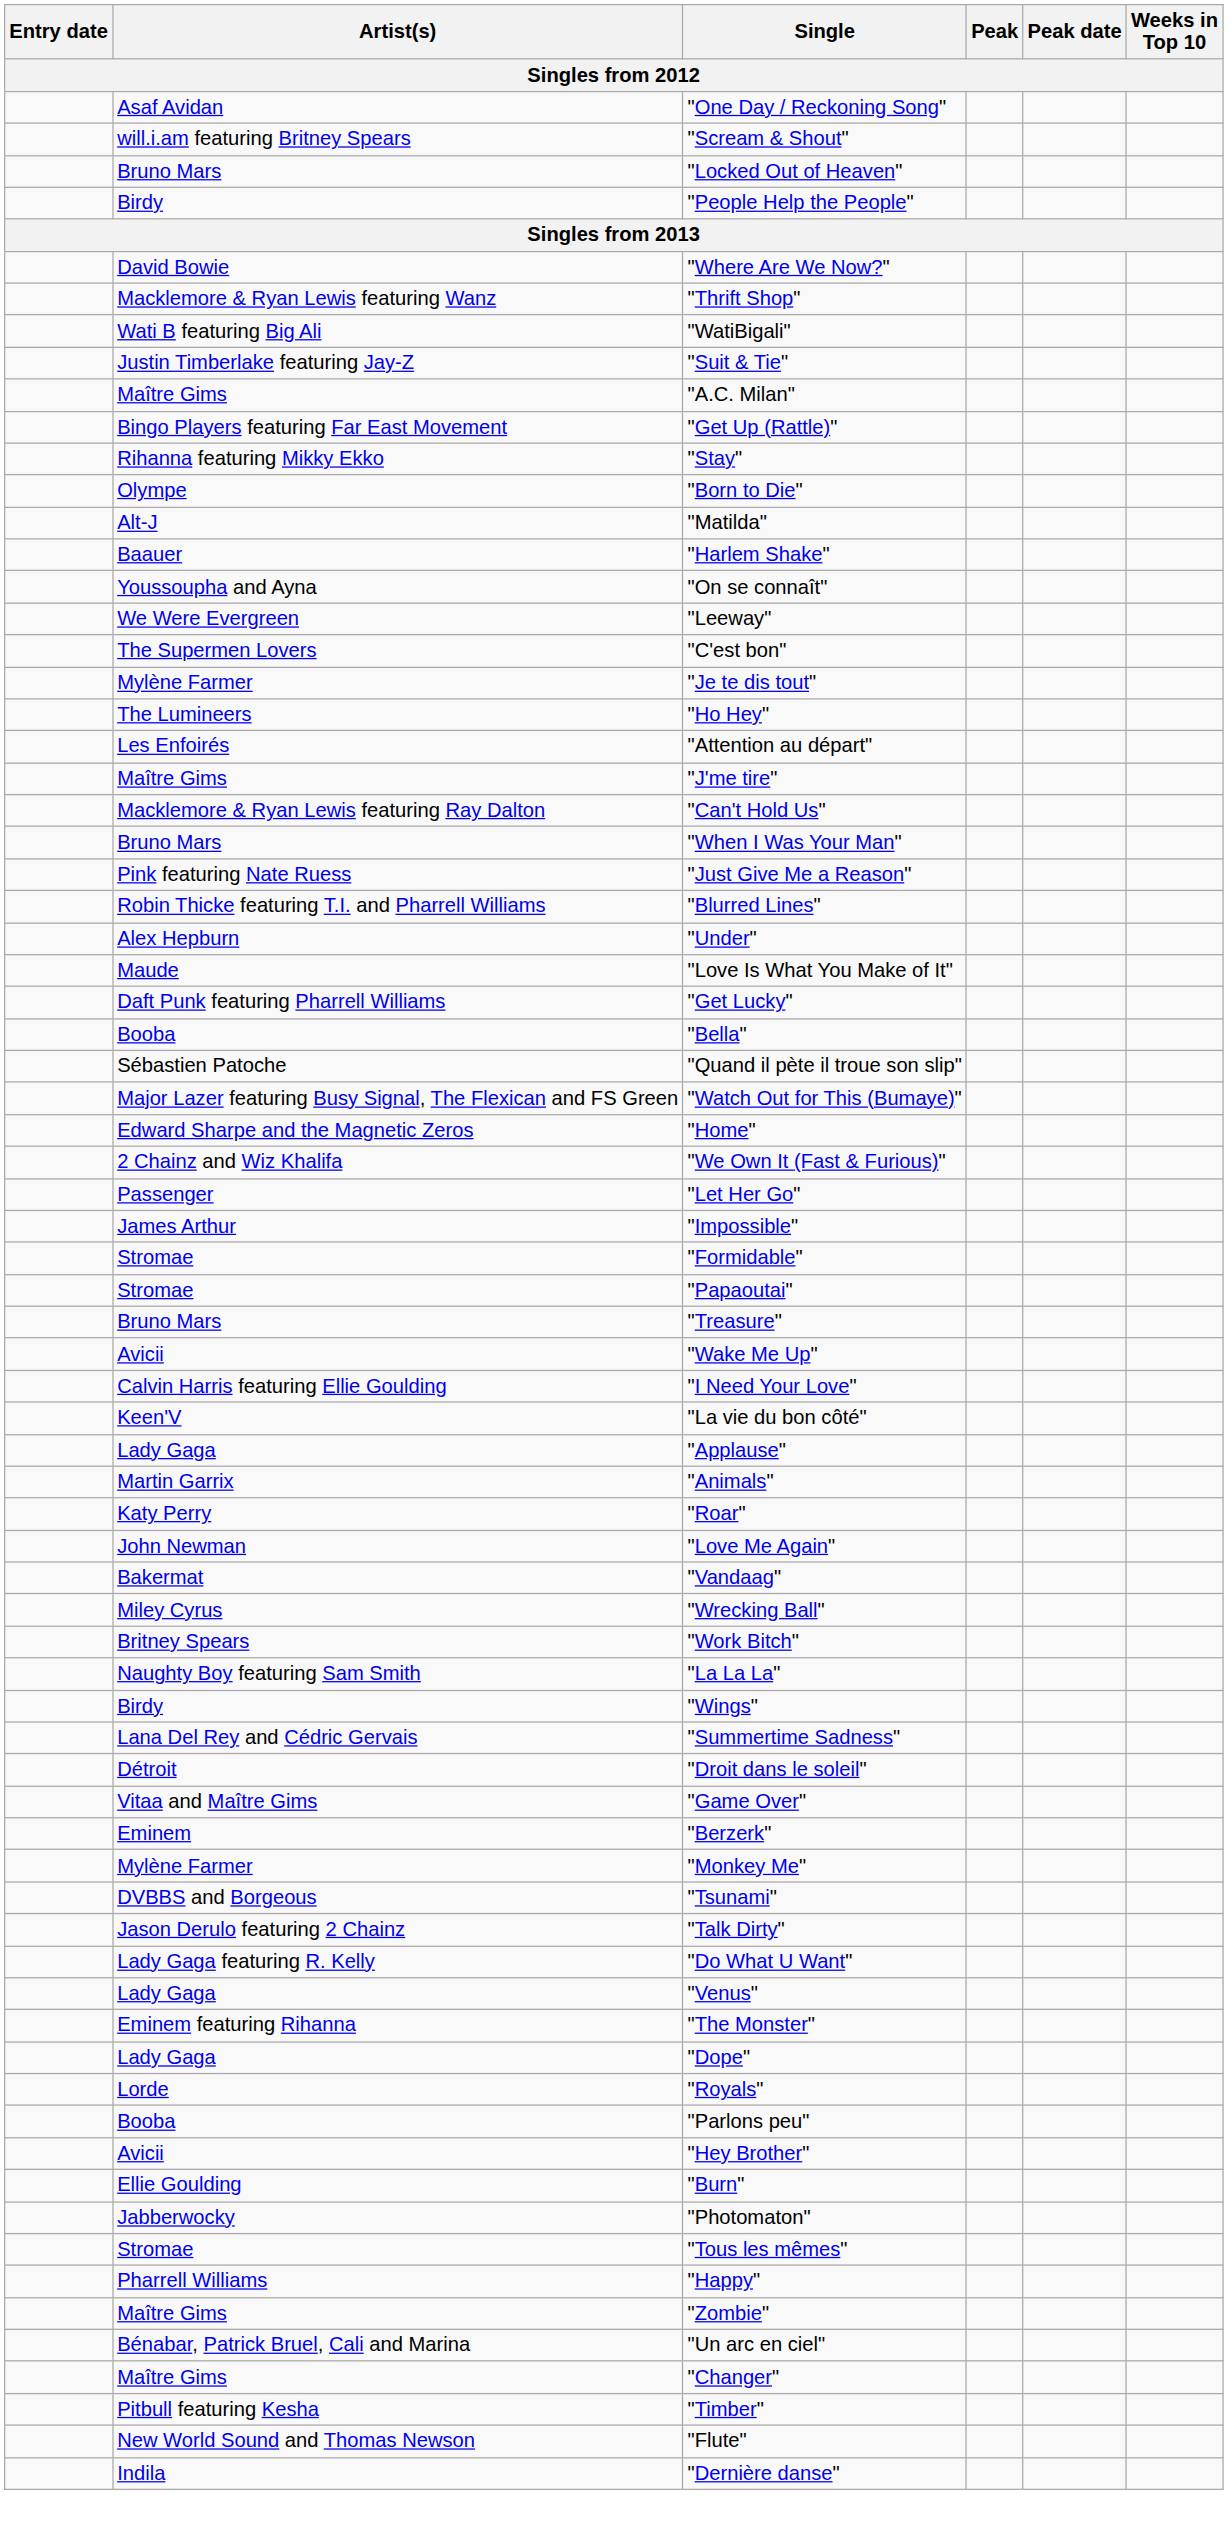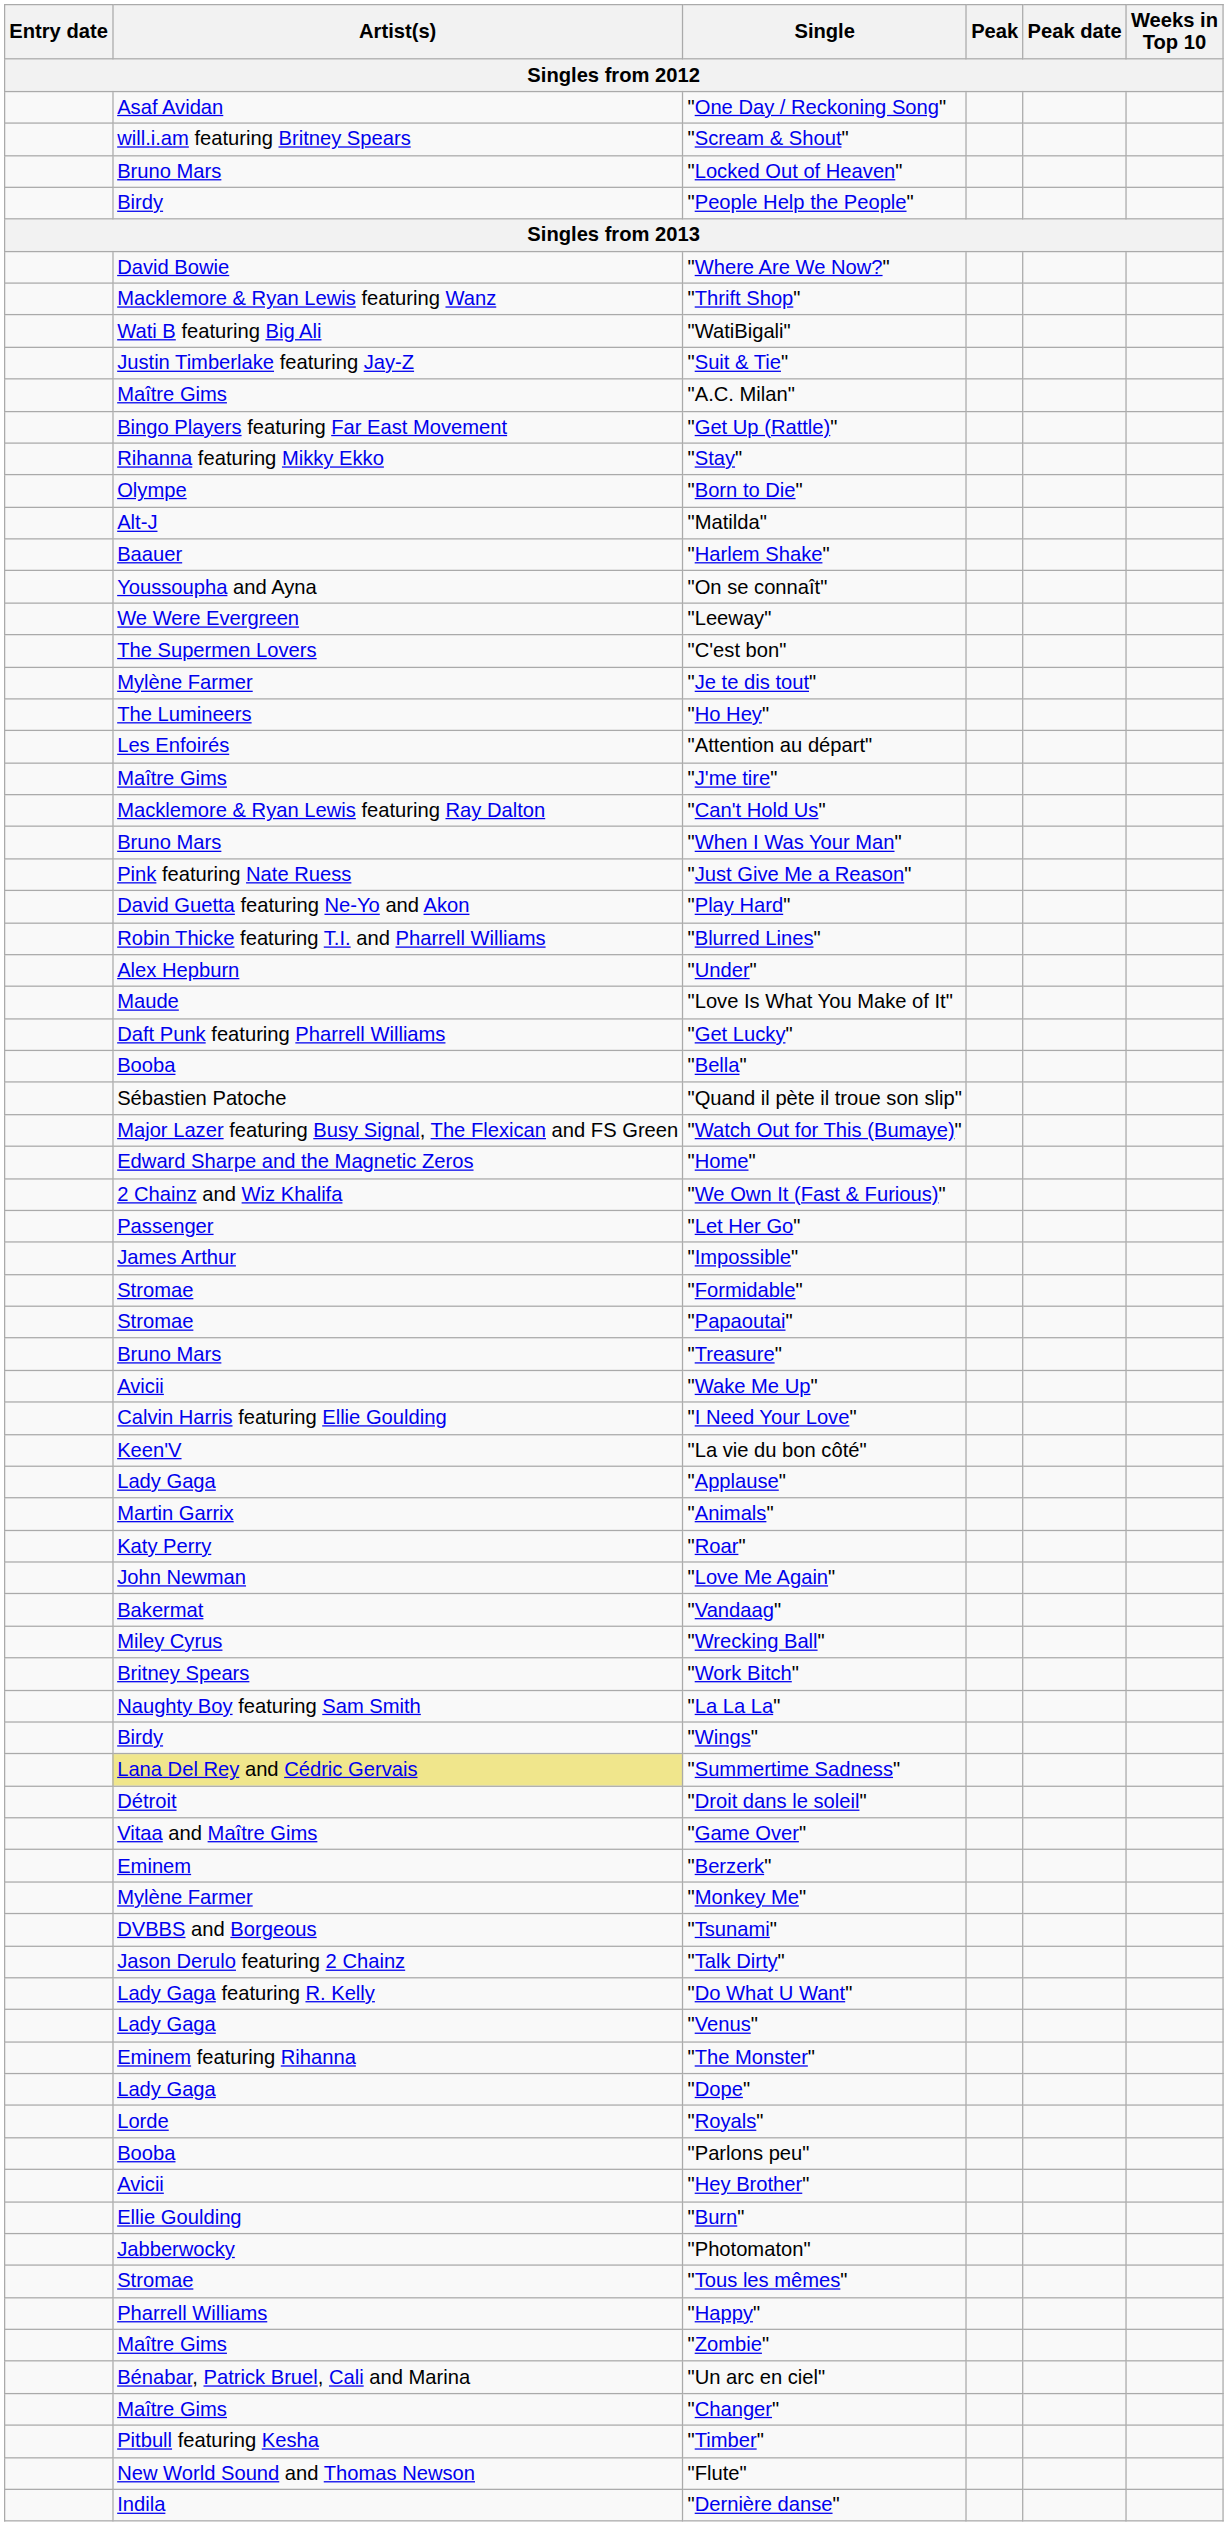 <table class="wikitable sortable">
 <tr>
 <th>Entry date</th>
 <th>Artist(s)</th>
 <th>Single</th>
 <th>Peak</th>
 <th>Peak date</th>
 <th>Weeks in<br>Top 10</th>
 </tr>
 <tr>
 <th colspan=6>Singles from 2012</th>
 </tr>
 <tr>
 <td></td>
 <td><a href='#'>Asaf Avidan</a></td>
 <td>"<a href='#'>One Day / Reckoning Song</a>"</td>
 <td></td>
 <td></td>
 <td></td>
 </tr>
 <tr>
 <td></td>
 <td><a href='#'>will.i.am</a> featuring <a href='#'>Britney Spears</a></td>
 <td>"<a href='#'>Scream & Shout</a>"</td>
 <td></td>
 <td></td>
 <td></td>
 </tr>
 <tr>
 <td></td>
 <td><a href='#'>Bruno Mars</a></td>
 <td>"<a href='#'>Locked Out of Heaven</a>" </td>
 <td></td>
 <td></td>
 <td></td>
 </tr>
 <tr>
 <td></td>
 <td><a href='#'>Birdy</a></td>
 <td>"<a href='#'>People Help the People</a>" </td>
 <td></td>
 <td></td>
 <td></td>
 </tr>
 <tr>
 <th colspan="6">Singles from 2013</th>
 </tr>
 <tr>
 <td></td>
 <td><a href='#'>David Bowie</a></td>
 <td>"<a href='#'>Where Are We Now?</a>"</td>
 <td></td>
 <td></td>
 <td></td>
 </tr>
 <tr>
 <td></td>
 <td><a href='#'>Macklemore & Ryan Lewis</a> featuring <a href='#'>Wanz</a></td>
 <td>"<a href='#'>Thrift Shop</a>"</td>
 <td></td>
 <td></td>
 <td></td>
 </tr>
 <tr>
 <td></td>
 <td><a href='#'>Wati B</a> featuring <a href='#'>Big Ali</a></td>
 <td>"WatiBigali"</td>
 <td></td>
 <td></td>
 <td></td>
 </tr>
 <tr>
 <td></td>
 <td><a href='#'>Justin Timberlake</a> featuring <a href='#'>Jay-Z</a></td>
 <td>"<a href='#'>Suit & Tie</a>"</td>
 <td></td>
 <td></td>
 <td></td>
 </tr>
 <tr>
 <td></td>
 <td><a href='#'>Maître Gims</a></td>
 <td>"A.C. Milan"</td>
 <td></td>
 <td></td>
 <td></td>
 </tr>
 <tr>
 <td></td>
 <td><a href='#'>Bingo Players</a> featuring <a href='#'>Far East Movement</a></td>
 <td>"<a href='#'>Get Up (Rattle)</a>" </td>
 <td></td>
 <td></td>
 <td></td>
 </tr>
 <tr>
 <td></td>
 <td><a href='#'>Rihanna</a> featuring <a href='#'>Mikky Ekko</a></td>
 <td>"<a href='#'>Stay</a>"</td>
 <td></td>
 <td></td>
 <td></td>
 </tr>
 <tr>
 <td></td>
 <td><a href='#'>Olympe</a></td>
 <td>"<a href='#'>Born to Die</a>"</td>
 <td></td>
 <td></td>
 <td></td>
 </tr>
 <tr>
 <td></td>
 <td><a href='#'>Alt-J</a></td>
 <td>"Matilda"</td>
 <td></td>
 <td></td>
 <td></td>
 </tr>
 <tr>
 <td></td>
 <td><a href='#'>Baauer</a></td>
 <td>"<a href='#'>Harlem Shake</a>"</td>
 <td></td>
 <td></td>
 <td></td>
 </tr>
 <tr>
 <td></td>
 <td><a href='#'>Youssoupha</a> and Ayna</td>
 <td>"On se connaît" </td>
 <td></td>
 <td></td>
 <td></td>
 </tr>
 <tr>
 <td></td>
 <td><a href='#'>We Were Evergreen</a></td>
 <td>"Leeway"</td>
 <td></td>
 <td></td>
 <td></td>
 </tr>
 <tr>
 <td></td>
 <td><a href='#'>The Supermen Lovers</a></td>
 <td>"C'est bon"</td>
 <td></td>
 <td></td>
 <td></td>
 </tr>
 <tr>
 <td></td>
 <td><a href='#'>Mylène Farmer</a></td>
 <td>"<a href='#'>Je te dis tout</a>"</td>
 <td></td>
 <td></td>
 <td></td>
 </tr>
 <tr>
 <td></td>
 <td><a href='#'>The Lumineers</a></td>
 <td>"<a href='#'>Ho Hey</a>" </td>
 <td></td>
 <td></td>
 <td></td>
 </tr>
 <tr>
 <td></td>
 <td><a href='#'>Les Enfoirés</a></td>
 <td>"Attention au départ"</td>
 <td></td>
 <td></td>
 <td></td>
 </tr>
 <tr>
 <td></td>
 <td><a href='#'>Maître Gims</a></td>
 <td>"<a href='#'>J'me tire</a>"</td>
 <td></td>
 <td></td>
 <td></td>
 </tr>
 <tr>
 <td></td>
 <td><a href='#'>Macklemore & Ryan Lewis</a> featuring <a href='#'>Ray Dalton</a></td>
 <td>"<a href='#'>Can't Hold Us</a>"</td>
 <td></td>
 <td></td>
 <td></td>
 </tr>
 <tr>
 <td></td>
 <td><a href='#'>Bruno Mars</a></td>
 <td>"<a href='#'>When I Was Your Man</a>" </td>
 <td></td>
 <td></td>
 <td></td>
 </tr>
 <tr>
 <td></td>
 <td><a href='#'>Pink</a> featuring <a href='#'>Nate Ruess</a></td>
 <td>"<a href='#'>Just Give Me a Reason</a>" </td>
+<td></td>
+<td></td>
+<td></td>
+</tr>
+<tr>
+<td></td>
+<td><a href='#'>David Guetta</a> featuring <a href='#'>Ne-Yo</a> and <a href='#'>Akon</a></td>
+<td>"<a href='#'>Play Hard</a>" </td>
 <td></td>
 <td></td>
 <td></td>
 </tr>
 <tr>
 <td></td>
 <td><a href='#'>Robin Thicke</a> featuring <a href='#'>T.I.</a> and <a href='#'>Pharrell Williams</a></td>
 <td>"<a href='#'>Blurred Lines</a>"</td>
 <td></td>
 <td></td>
 <td></td>
 </tr>
 <tr>
 <td></td>
 <td><a href='#'>Alex Hepburn</a></td>
 <td>"<a href='#'>Under</a>"</td>
 <td></td>
 <td></td>
 <td></td>
 </tr>
 <tr>
 <td></td>
 <td><a href='#'>Maude</a></td>
 <td>"Love Is What You Make of It"</td>
 <td></td>
 <td></td>
 <td></td>
 </tr>
 <tr>
 <td></td>
 <td><a href='#'>Daft Punk</a> featuring <a href='#'>Pharrell Williams</a></td>
 <td>"<a href='#'>Get Lucky</a>"</td>
 <td></td>
 <td></td>
 <td></td>
 </tr>
 <tr>
 <td></td>
 <td><a href='#'>Booba</a></td>
 <td>"<a href='#'>Bella</a>"</td>
 <td></td>
 <td></td>
 <td></td>
 </tr>
 <tr>
 <td></td>
 <td>Sébastien Patoche</td>
 <td>"Quand il pète il troue son slip"</td>
 <td></td>
 <td></td>
 <td></td>
 </tr>
 <tr>
 <td></td>
 <td><a href='#'>Major Lazer</a> featuring <a href='#'>Busy Signal</a>, <a href='#'>The Flexican</a> and FS Green</td>
 <td>"<a href='#'>Watch Out for This (Bumaye)</a>"</td>
 <td></td>
 <td></td>
 <td></td>
 </tr>
 <tr>
 <td></td>
 <td><a href='#'>Edward Sharpe and the Magnetic Zeros</a></td>
 <td>"<a href='#'>Home</a>"</td>
 <td></td>
 <td></td>
 <td></td>
 </tr>
 <tr>
 <td></td>
 <td><a href='#'>2 Chainz</a> and <a href='#'>Wiz Khalifa</a></td>
 <td>"<a href='#'>We Own It (Fast & Furious)</a>"</td>
 <td></td>
 <td></td>
 <td></td>
 </tr>
 <tr>
 <td></td>
 <td><a href='#'>Passenger</a></td>
 <td>"<a href='#'>Let Her Go</a>"</td>
 <td></td>
 <td></td>
 <td></td>
 </tr>
 <tr>
 <td></td>
 <td><a href='#'>James Arthur</a></td>
 <td>"<a href='#'>Impossible</a>" </td>
 <td></td>
 <td></td>
 <td></td>
 </tr>
 <tr>
 <td></td>
 <td><a href='#'>Stromae</a></td>
 <td>"<a href='#'>Formidable</a>" </td>
 <td></td>
 <td></td>
 <td></td>
 </tr>
 <tr>
 <td></td>
 <td><a href='#'>Stromae</a></td>
 <td>"<a href='#'>Papaoutai</a>" </td>
 <td></td>
 <td></td>
 <td></td>
 </tr>
 <tr>
 <td></td>
 <td><a href='#'>Bruno Mars</a></td>
 <td>"<a href='#'>Treasure</a>" </td>
 <td></td>
 <td></td>
 <td></td>
 </tr>
 <tr>
 <td></td>
 <td><a href='#'>Avicii</a></td>
 <td>"<a href='#'>Wake Me Up</a>"</td>
 <td></td>
 <td></td>
 <td></td>
 </tr>
 <tr>
 <td></td>
 <td><a href='#'>Calvin Harris</a> featuring <a href='#'>Ellie Goulding</a></td>
 <td>"<a href='#'>I Need Your Love</a>"</td>
 <td></td>
 <td></td>
 <td></td>
 </tr>
 <tr>
 <td></td>
 <td><a href='#'>Keen'V</a></td>
 <td>"La vie du bon côté" </td>
 <td></td>
 <td></td>
 <td></td>
 </tr>
 <tr>
 <td></td>
 <td><a href='#'>Lady Gaga</a></td>
 <td>"<a href='#'>Applause</a>"</td>
 <td></td>
 <td></td>
 <td></td>
 </tr>
 <tr>
 <td></td>
 <td><a href='#'>Martin Garrix</a></td>
 <td>"<a href='#'>Animals</a>"</td>
 <td></td>
 <td></td>
 <td></td>
 </tr>
 <tr>
 <td></td>
 <td><a href='#'>Katy Perry</a></td>
 <td>"<a href='#'>Roar</a>" </td>
 <td></td>
 <td></td>
 <td></td>
 </tr>
 <tr>
 <td></td>
 <td><a href='#'>John Newman</a></td>
 <td>"<a href='#'>Love Me Again</a>" </td>
 <td></td>
 <td></td>
 <td></td>
 </tr>
 <tr>
 <td></td>
 <td><a href='#'>Bakermat</a></td>
 <td>"<a href='#'>Vandaag</a>"</td>
 <td></td>
 <td></td>
 <td></td>
 </tr>
 <tr>
 <td></td>
 <td><a href='#'>Miley Cyrus</a></td>
 <td>"<a href='#'>Wrecking Ball</a>" </td>
 <td></td>
 <td></td>
 <td></td>
 </tr>
 <tr>
 <td></td>
 <td><a href='#'>Britney Spears</a></td>
 <td>"<a href='#'>Work Bitch</a>"</td>
 <td></td>
 <td></td>
 <td></td>
 </tr>
 <tr>
 <td></td>
 <td><a href='#'>Naughty Boy</a> featuring <a href='#'>Sam Smith</a></td>
 <td>"<a href='#'>La La La</a>"</td>
 <td></td>
 <td></td>
 <td></td>
 </tr>
 <tr>
 <td></td>
 <td><a href='#'>Birdy</a></td>
 <td>"<a href='#'>Wings</a>"</td>
 <td></td>
 <td></td>
 <td></td>
 </tr>
 <tr>
 <td></td>
-<td><a href='#'>Lana Del Rey</a> and <a href='#'>Cédric Gervais</a></td>
+<td style="background: khaki;"><a href='#'>Lana Del Rey</a> and <a href='#'>Cédric Gervais</a></td>
 <td>"<a href='#'>Summertime Sadness</a>"</td>
 <td></td>
 <td></td>
 <td></td>
 </tr>
 <tr>
 <td></td>
 <td><a href='#'>Détroit</a></td>
 <td>"<a href='#'>Droit dans le soleil</a>"</td>
 <td></td>
 <td></td>
 <td></td>
 </tr>
 <tr>
 <td></td>
 <td><a href='#'>Vitaa</a> and <a href='#'>Maître Gims</a></td>
 <td>"<a href='#'>Game Over</a>"</td>
 <td></td>
 <td></td>
 <td></td>
 </tr>
 <tr>
 <td></td>
 <td><a href='#'>Eminem</a></td>
 <td>"<a href='#'>Berzerk</a>"</td>
 <td></td>
 <td></td>
 <td></td>
 </tr>
 <tr>
 <td></td>
 <td><a href='#'>Mylène Farmer</a></td>
 <td>"<a href='#'>Monkey Me</a>"</td>
 <td></td>
 <td></td>
 <td></td>
 </tr>
 <tr>
 <td></td>
 <td><a href='#'>DVBBS</a> and <a href='#'>Borgeous</a></td>
 <td>"<a href='#'>Tsunami</a>"</td>
 <td></td>
 <td></td>
 <td></td>
 </tr>
 <tr>
 <td></td>
 <td><a href='#'>Jason Derulo</a> featuring <a href='#'>2 Chainz</a></td>
 <td>"<a href='#'>Talk Dirty</a>"</td>
 <td></td>
 <td></td>
 <td></td>
 </tr>
 <tr>
 <td></td>
 <td><a href='#'>Lady Gaga</a> featuring <a href='#'>R. Kelly</a></td>
 <td>"<a href='#'>Do What U Want</a>" </td>
 <td></td>
 <td></td>
 <td></td>
 </tr>
 <tr>
 <td></td>
 <td><a href='#'>Lady Gaga</a></td>
 <td>"<a href='#'>Venus</a>"</td>
 <td></td>
 <td></td>
 <td></td>
 </tr>
 <tr>
 <td></td>
 <td><a href='#'>Eminem</a> featuring <a href='#'>Rihanna</a></td>
 <td>"<a href='#'>The Monster</a>" </td>
 <td></td>
 <td></td>
 <td></td>
 </tr>
 <tr>
 <td></td>
 <td><a href='#'>Lady Gaga</a></td>
 <td>"<a href='#'>Dope</a>"</td>
 <td></td>
 <td></td>
 <td></td>
 </tr>
 <tr>
 <td></td>
 <td><a href='#'>Lorde</a></td>
 <td>"<a href='#'>Royals</a>" </td>
 <td></td>
 <td></td>
 <td></td>
 </tr>
 <tr>
 <td></td>
 <td><a href='#'>Booba</a></td>
 <td>"Parlons peu"</td>
 <td></td>
 <td></td>
 <td></td>
 </tr>
 <tr>
 <td></td>
 <td><a href='#'>Avicii</a></td>
 <td>"<a href='#'>Hey Brother</a>"</td>
 <td></td>
 <td></td>
 <td></td>
 </tr>
 <tr>
 <td></td>
 <td><a href='#'>Ellie Goulding</a></td>
 <td>"<a href='#'>Burn</a>"</td>
 <td></td>
 <td></td>
 <td></td>
 </tr>
 <tr>
 <td></td>
 <td><a href='#'>Jabberwocky</a></td>
 <td>"Photomaton" </td>
 <td></td>
 <td></td>
 <td></td>
 </tr>
 <tr>
 <td></td>
 <td><a href='#'>Stromae</a></td>
 <td>"<a href='#'>Tous les mêmes</a>"</td>
 <td></td>
 <td></td>
 <td></td>
 </tr>
 <tr>
 <td></td>
 <td><a href='#'>Pharrell Williams</a></td>
 <td>"<a href='#'>Happy</a>"</td>
 <td></td>
 <td></td>
 <td></td>
 </tr>
 <tr>
 <td></td>
 <td><a href='#'>Maître Gims</a></td>
 <td>"<a href='#'>Zombie</a>"</td>
 <td></td>
 <td></td>
 <td></td>
 </tr>
 <tr>
 <td></td>
 <td><a href='#'>Bénabar</a>, <a href='#'>Patrick Bruel</a>, <a href='#'>Cali</a> and Marina</td>
 <td>"Un arc en ciel"</td>
 <td></td>
 <td></td>
 <td></td>
 </tr>
 <tr>
 <td></td>
 <td><a href='#'>Maître Gims</a></td>
 <td>"<a href='#'>Changer</a>"</td>
 <td></td>
 <td></td>
 <td></td>
 </tr>
 <tr>
 <td></td>
 <td><a href='#'>Pitbull</a> featuring <a href='#'>Kesha</a></td>
 <td>"<a href='#'>Timber</a>"</td>
 <td></td>
 <td></td>
 <td></td>
 </tr>
 <tr>
 <td></td>
 <td><a href='#'>New World Sound</a> and <a href='#'>Thomas Newson</a></td>
 <td>"Flute"</td>
 <td></td>
 <td></td>
 <td></td>
 </tr>
 <tr>
 <td></td>
 <td><a href='#'>Indila</a></td>
 <td>"<a href='#'>Dernière danse</a>"</td>
 <td></td>
 <td></td>
 <td></td>
 </tr>
 </table>
